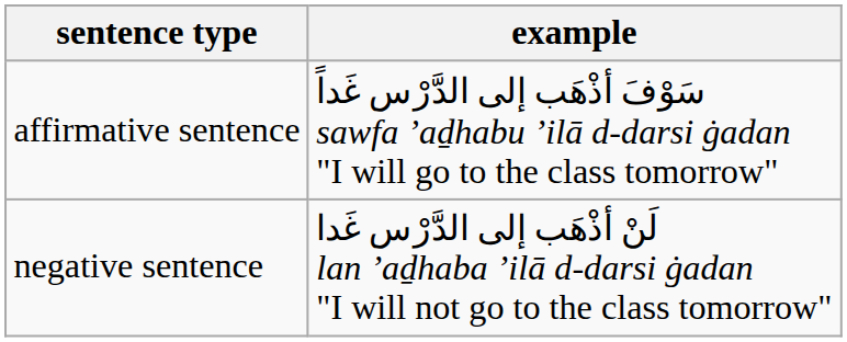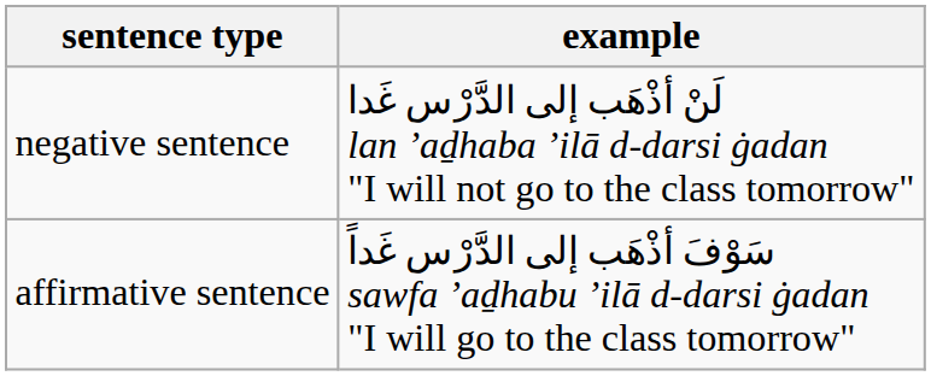 <table class="wikitable">
 <tr>
 <th>sentence type</th>
 <th>example</th>
 </tr>
 <tr>
+<td>negative sentence</td>
+<td>لَنْ أذْهَب إلى الدَّرْس غَدا<br><em>lan ’aḏhaba ’ilā d-darsi ġadan</em><br>"I will not go to the class tomorrow"</td>
+</tr>
+<tr>
 <td>affirmative sentence</td>
 <td>سَوْفَ أذْهَب إلى الدَّرْس غَداً<br><em>sawfa ’aḏhabu ’ilā d-darsi ġadan</em><br>"I will go to the class tomorrow"</td>
 </tr>
-<tr>
-<td>negative sentence</td>
-<td>لَنْ أذْهَب إلى الدَّرْس غَدا<br><em>lan ’aḏhaba ’ilā d-darsi ġadan</em><br>"I will not go to the class tomorrow"</td>
-</tr>
 </table>
